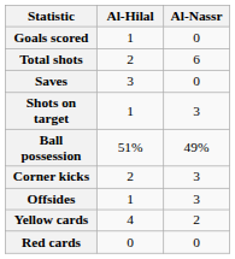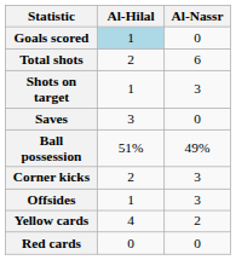 <table class="wikitable plainrowheaders" style="text-align:center">
 <tr>
 <th scope=col width=100>Statistic</th>
 <th scope=col width=70>Al-Hilal</th>
 <th scope=col width=70>Al-Nassr</th>
 </tr>
 <tr>
 <th scope=row>Goals scored</th>
-<td>1</td>
+<td style="background: lightblue;">1</td>
 <td>0</td>
 </tr>
 <tr>
 <th scope=row>Total shots</th>
 <td>2</td>
 <td>6</td>
 </tr>
 <tr>
+<th scope=row>Shots on target</th>
+<td>1</td>
+<td>3</td>
+</tr>
+<tr>
 <th scope=row>Saves</th>
 <td>3</td>
 <td>0</td>
-</tr>
-<tr>
-<th scope=row>Shots on target</th>
-<td>1</td>
-<td>3</td>
 </tr>
 <tr>
 <th scope=row>Ball possession</th>
 <td>51%</td>
 <td>49%</td>
 </tr>
 <tr>
 <th scope=row>Corner kicks</th>
 <td>2</td>
 <td>3</td>
 </tr>
 <tr>
 <th scope=row>Offsides</th>
 <td>1</td>
 <td>3</td>
 </tr>
 <tr>
 <th scope=row>Yellow cards</th>
 <td>4</td>
 <td>2</td>
 </tr>
 <tr>
 <th scope=row>Red cards</th>
 <td>0</td>
 <td>0</td>
 </tr>
 </table>
